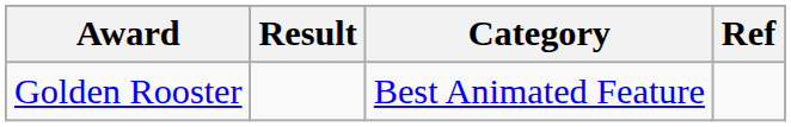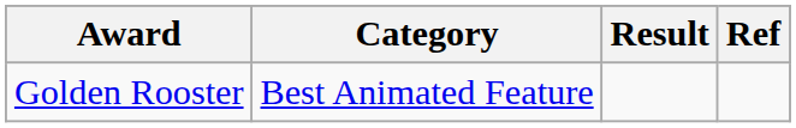 <table class="wikitable" border="1">
 <tr>
 <th>Award</th>
+<th>Category</th>
 <th>Result</th>
-<th>Category</th>
 <th>Ref</th>
 </tr>
 <tr>
 <td><a href='#'>Golden Rooster</a></td>
+<td><a href='#'>Best Animated Feature</a></td>
 <td></td>
-<td><a href='#'>Best Animated Feature</a></td>
 <td align=center></td>
 </tr>
 </table>
